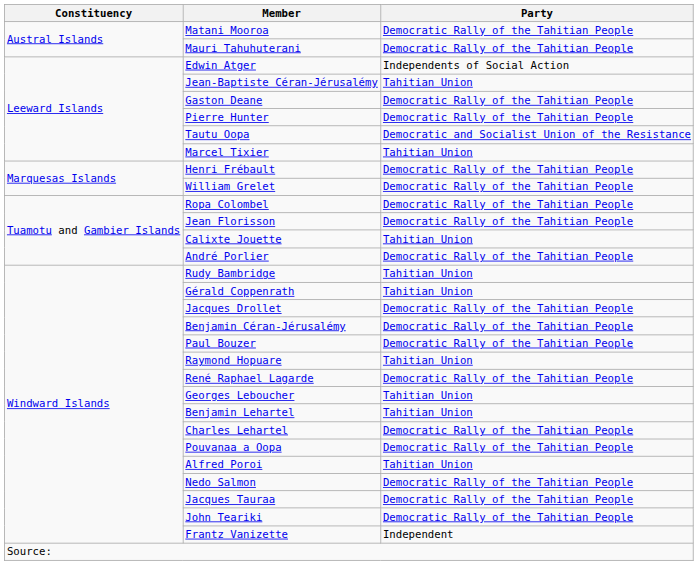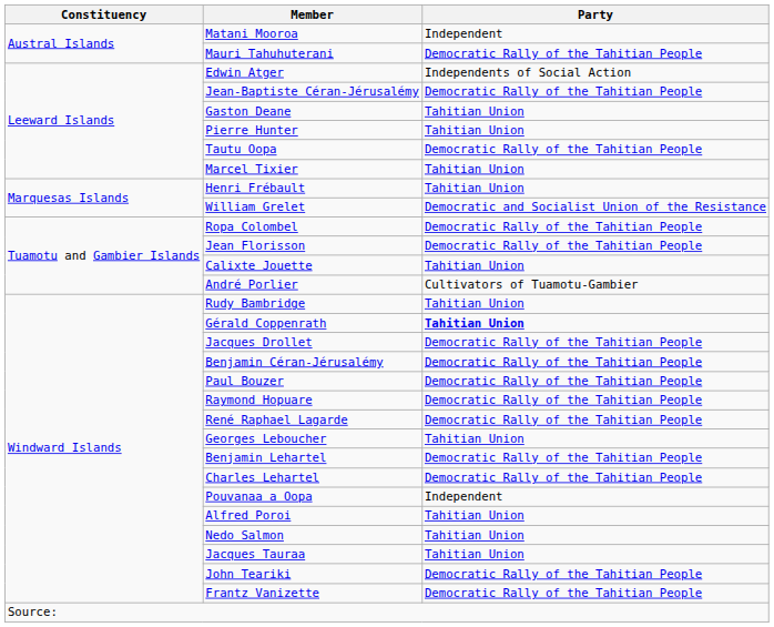 <table class=wikitable>
 <tr>
 <th>Constituency</th>
 <th>Member</th>
 <th>Party</th>
 </tr>
 <tr>
 <td rowspan=2><a href='#'>Austral Islands</a></td>
 <td><a href='#'>Matani Mooroa</a></td>
-<td><a href='#'>Democratic Rally of the Tahitian People</a></td>
+<td>Independent</td>
 </tr>
 <tr>
 <td><a href='#'>Mauri Tahuhuterani</a></td>
 <td><a href='#'>Democratic Rally of the Tahitian People</a></td>
 </tr>
 <tr>
 <td rowspan=6><a href='#'>Leeward Islands</a></td>
 <td><a href='#'>Edwin Atger</a></td>
 <td>Independents of Social Action</td>
 </tr>
 <tr>
 <td><a href='#'>Jean-Baptiste Céran-Jérusalémy</a></td>
+<td><a href='#'>Democratic Rally of the Tahitian People</a></td>
+</tr>
+<tr>
+<td><a href='#'>Gaston Deane</a></td>
 <td><a href='#'>Tahitian Union</a></td>
 </tr>
 <tr>
-<td><a href='#'>Gaston Deane</a></td>
-<td><a href='#'>Democratic Rally of the Tahitian People</a></td>
-</tr>
-<tr>
 <td><a href='#'>Pierre Hunter</a></td>
-<td><a href='#'>Democratic Rally of the Tahitian People</a></td>
+<td><a href='#'>Tahitian Union</a></td>
 </tr>
 <tr>
 <td><a href='#'>Tautu Oopa</a></td>
-<td><a href='#'>Democratic and Socialist Union of the Resistance</a></td>
+<td><a href='#'>Democratic Rally of the Tahitian People</a></td>
 </tr>
 <tr>
 <td><a href='#'>Marcel Tixier</a></td>
 <td><a href='#'>Tahitian Union</a></td>
 </tr>
 <tr>
 <td rowspan=2><a href='#'>Marquesas Islands</a></td>
 <td><a href='#'>Henri Frébault</a></td>
-<td><a href='#'>Democratic Rally of the Tahitian People</a></td>
+<td><a href='#'>Tahitian Union</a></td>
 </tr>
 <tr>
 <td><a href='#'>William Grelet</a></td>
-<td><a href='#'>Democratic Rally of the Tahitian People</a></td>
+<td><a href='#'>Democratic and Socialist Union of the Resistance</a></td>
 </tr>
 <tr>
 <td rowspan=4><a href='#'>Tuamotu</a> and <a href='#'>Gambier Islands</a></td>
 <td><a href='#'>Ropa Colombel</a></td>
 <td><a href='#'>Democratic Rally of the Tahitian People</a></td>
 </tr>
 <tr>
 <td><a href='#'>Jean Florisson</a></td>
 <td><a href='#'>Democratic Rally of the Tahitian People</a></td>
 </tr>
 <tr>
 <td><a href='#'>Calixte Jouette</a></td>
 <td><a href='#'>Tahitian Union</a></td>
 </tr>
 <tr>
 <td><a href='#'>André Porlier</a></td>
-<td><a href='#'>Democratic Rally of the Tahitian People</a></td>
+<td>Cultivators of Tuamotu-Gambier</td>
 </tr>
 <tr>
 <td rowspan=16><a href='#'>Windward Islands</a></td>
 <td><a href='#'>Rudy Bambridge</a></td>
 <td><a href='#'>Tahitian Union</a></td>
 </tr>
 <tr>
 <td><a href='#'>Gérald Coppenrath</a></td>
-<td><a href='#'>Tahitian Union</a></td>
+<td><strong><a href='#'>Tahitian Union</a></strong></td>
 </tr>
 <tr>
 <td><a href='#'>Jacques Drollet</a></td>
 <td><a href='#'>Democratic Rally of the Tahitian People</a></td>
 </tr>
 <tr>
 <td><a href='#'>Benjamin Céran-Jérusalémy</a></td>
 <td><a href='#'>Democratic Rally of the Tahitian People</a></td>
 </tr>
 <tr>
 <td><a href='#'>Paul Bouzer</a></td>
 <td><a href='#'>Democratic Rally of the Tahitian People</a></td>
 </tr>
 <tr>
 <td><a href='#'>Raymond Hopuare</a></td>
-<td><a href='#'>Tahitian Union</a></td>
+<td><a href='#'>Democratic Rally of the Tahitian People</a></td>
 </tr>
 <tr>
 <td><a href='#'>René Raphael Lagarde</a></td>
 <td><a href='#'>Democratic Rally of the Tahitian People</a></td>
 </tr>
 <tr>
 <td><a href='#'>Georges Leboucher</a></td>
 <td><a href='#'>Tahitian Union</a></td>
 </tr>
 <tr>
 <td><a href='#'>Benjamin Lehartel</a></td>
-<td><a href='#'>Tahitian Union</a></td>
+<td><a href='#'>Democratic Rally of the Tahitian People</a></td>
 </tr>
 <tr>
 <td><a href='#'>Charles Lehartel</a></td>
 <td><a href='#'>Democratic Rally of the Tahitian People</a></td>
 </tr>
 <tr>
 <td><a href='#'>Pouvanaa a Oopa</a></td>
-<td><a href='#'>Democratic Rally of the Tahitian People</a></td>
+<td>Independent</td>
 </tr>
 <tr>
 <td><a href='#'>Alfred Poroi</a></td>
 <td><a href='#'>Tahitian Union</a></td>
 </tr>
 <tr>
 <td><a href='#'>Nedo Salmon</a></td>
-<td><a href='#'>Democratic Rally of the Tahitian People</a></td>
+<td><a href='#'>Tahitian Union</a></td>
 </tr>
 <tr>
 <td><a href='#'>Jacques Tauraa</a></td>
-<td><a href='#'>Democratic Rally of the Tahitian People</a></td>
+<td><a href='#'>Tahitian Union</a></td>
 </tr>
 <tr>
 <td><a href='#'>John Teariki</a></td>
 <td><a href='#'>Democratic Rally of the Tahitian People</a></td>
 </tr>
 <tr>
 <td><a href='#'>Frantz Vanizette</a></td>
-<td>Independent</td>
+<td><a href='#'>Democratic Rally of the Tahitian People</a></td>
 </tr>
 <tr>
 <td colspan=3>Source: </td>
 </tr>
 </table>
